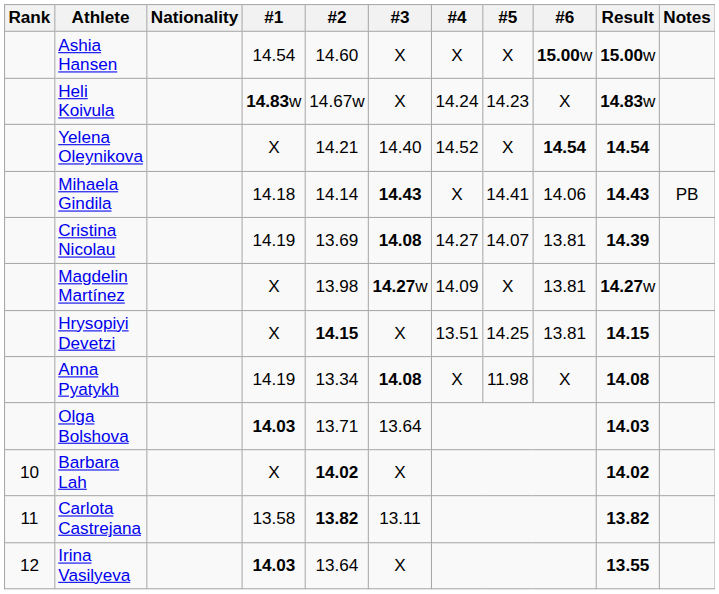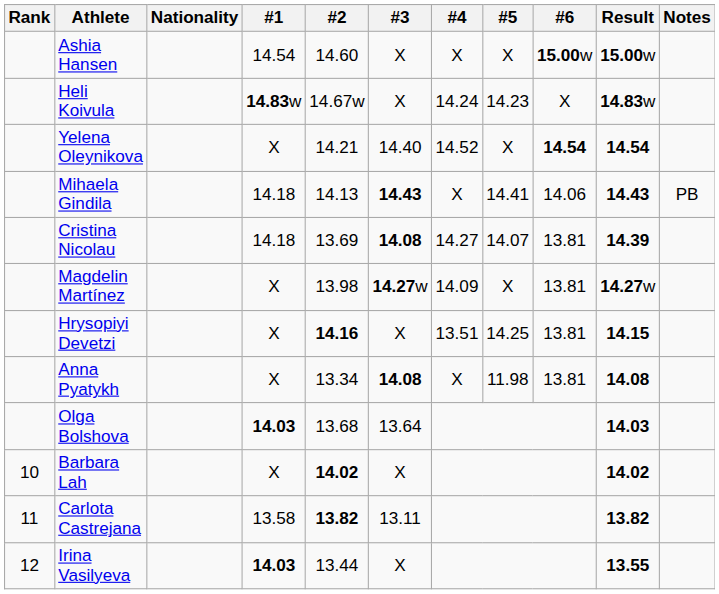 <table class="wikitable sortable" style="text-align:center">
 <tr>
 <th>Rank</th>
 <th>Athlete</th>
 <th>Nationality</th>
 <th>#1</th>
 <th>#2</th>
 <th>#3</th>
 <th>#4</th>
 <th>#5</th>
 <th>#6</th>
 <th>Result</th>
 <th>Notes</th>
 </tr>
 <tr>
 <td></td>
 <td align="left"><a href='#'>Ashia Hansen</a></td>
 <td align=left></td>
 <td>14.54</td>
 <td>14.60</td>
 <td>X</td>
 <td>X</td>
 <td>X</td>
 <td><strong>15.00</strong>w</td>
 <td><strong>15.00</strong>w</td>
 <td></td>
 </tr>
 <tr>
 <td></td>
 <td align="left"><a href='#'>Heli Koivula</a></td>
 <td align=left></td>
 <td><strong>14.83</strong>w</td>
 <td>14.67w</td>
 <td>X</td>
 <td>14.24</td>
 <td>14.23</td>
 <td>X</td>
 <td><strong>14.83</strong>w</td>
 <td></td>
 </tr>
 <tr>
 <td></td>
 <td align="left"><a href='#'>Yelena Oleynikova</a></td>
 <td align=left></td>
 <td>X</td>
 <td>14.21</td>
 <td>14.40</td>
 <td>14.52</td>
 <td>X</td>
 <td><strong>14.54</strong></td>
 <td><strong>14.54</strong></td>
 <td></td>
 </tr>
 <tr>
 <td></td>
 <td align="left"><a href='#'>Mihaela Gindila</a></td>
 <td align=left></td>
 <td>14.18</td>
-<td>14.14</td>
+<td>14.13</td>
 <td><strong>14.43</strong></td>
 <td>X</td>
 <td>14.41</td>
 <td>14.06</td>
 <td><strong>14.43</strong></td>
 <td>PB</td>
 </tr>
 <tr>
 <td></td>
 <td align="left"><a href='#'>Cristina Nicolau</a></td>
 <td align=left></td>
-<td>14.19</td>
+<td>14.18</td>
 <td>13.69</td>
 <td><strong>14.08</strong></td>
 <td>14.27</td>
 <td>14.07</td>
 <td>13.81</td>
 <td><strong>14.39</strong></td>
 <td></td>
 </tr>
 <tr>
 <td></td>
 <td align="left"><a href='#'>Magdelin Martínez</a></td>
 <td align=left></td>
 <td>X</td>
 <td>13.98</td>
 <td><strong>14.27</strong>w</td>
 <td>14.09</td>
 <td>X</td>
 <td>13.81</td>
 <td><strong>14.27</strong>w</td>
 <td></td>
 </tr>
 <tr>
 <td></td>
 <td align="left"><a href='#'>Hrysopiyi Devetzi</a></td>
 <td align=left></td>
 <td>X</td>
-<td><strong>14.15</strong></td>
+<td><strong>14.16</strong></td>
 <td>X</td>
 <td>13.51</td>
 <td>14.25</td>
 <td>13.81</td>
 <td><strong>14.15</strong></td>
 <td></td>
 </tr>
 <tr>
 <td></td>
 <td align="left"><a href='#'>Anna Pyatykh</a></td>
 <td align=left></td>
-<td>14.19</td>
+<td>X</td>
 <td>13.34</td>
 <td><strong>14.08</strong></td>
 <td>X</td>
 <td>11.98</td>
-<td>X</td>
+<td>13.81</td>
 <td><strong>14.08</strong></td>
 <td></td>
 </tr>
 <tr>
 <td></td>
 <td align="left"><a href='#'>Olga Bolshova</a></td>
 <td align=left></td>
 <td><strong>14.03</strong></td>
-<td>13.71</td>
+<td>13.68</td>
 <td>13.64</td>
 <td colspan=3></td>
 <td><strong>14.03</strong></td>
 <td></td>
 </tr>
 <tr>
 <td>10</td>
 <td align="left"><a href='#'>Barbara Lah</a></td>
 <td align=left></td>
 <td>X</td>
 <td><strong>14.02</strong></td>
 <td>X</td>
 <td colspan=3></td>
 <td><strong>14.02</strong></td>
 <td></td>
 </tr>
 <tr>
 <td>11</td>
 <td align="left"><a href='#'>Carlota Castrejana</a></td>
 <td align=left></td>
 <td>13.58</td>
 <td><strong>13.82</strong></td>
 <td>13.11</td>
 <td colspan=3></td>
 <td><strong>13.82</strong></td>
 <td></td>
 </tr>
 <tr>
 <td>12</td>
 <td align="left"><a href='#'>Irina Vasilyeva</a></td>
 <td align=left></td>
 <td><strong>14.03</strong></td>
-<td>13.64</td>
+<td>13.44</td>
 <td>X</td>
 <td colspan=3></td>
 <td><strong>13.55</strong></td>
 <td></td>
 </tr>
 </table>
